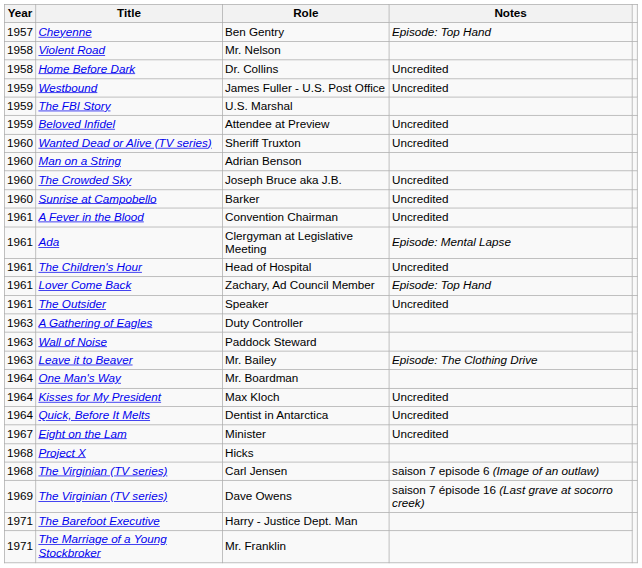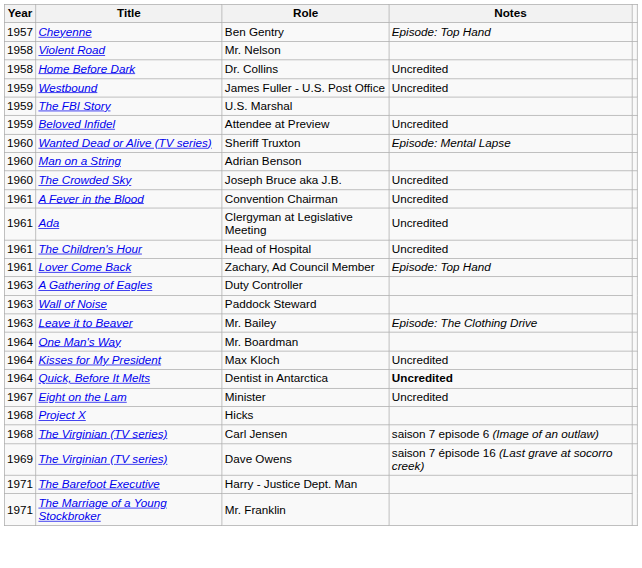 <table class="wikitable">
 <tr>
 <th>Year</th>
 <th>Title</th>
 <th>Role</th>
 <th>Notes</th>
 </tr>
 <tr>
 <td>1957</td>
 <td><em><a href='#'>Cheyenne</a></em></td>
 <td>Ben Gentry</td>
 <td><em>Episode: Top Hand</em></td>
 <td></td>
 </tr>
 <tr>
 <td>1958</td>
 <td><em><a href='#'>Violent Road</a></em></td>
 <td>Mr. Nelson</td>
 <td></td>
 </tr>
 <tr>
 <td>1958</td>
 <td><em><a href='#'>Home Before Dark</a></em></td>
 <td>Dr. Collins</td>
 <td>Uncredited</td>
 <td></td>
 </tr>
 <tr>
 <td>1959</td>
 <td><em><a href='#'>Westbound</a></em></td>
 <td>James Fuller - U.S. Post Office</td>
 <td>Uncredited</td>
 <td></td>
 </tr>
 <tr>
 <td>1959</td>
 <td><em><a href='#'>The FBI Story</a></em></td>
 <td>U.S. Marshal</td>
 <td></td>
 </tr>
 <tr>
 <td>1959</td>
 <td><em><a href='#'>Beloved Infidel</a></em></td>
 <td>Attendee at Preview</td>
 <td>Uncredited</td>
 <td></td>
 </tr>
 <tr>
 <td>1960</td>
 <td><em><a href='#'>Wanted Dead or Alive (TV series) </a></em></td>
 <td>Sheriff Truxton</td>
-<td>Uncredited</td>
+<td><em>Episode: Mental Lapse</em></td>
 <td></td>
 </tr>
 <tr>
 <td>1960</td>
 <td><em><a href='#'>Man on a String</a></em></td>
 <td>Adrian Benson</td>
 <td></td>
 </tr>
 <tr>
 <td>1960</td>
 <td><em><a href='#'>The Crowded Sky</a></em></td>
 <td>Joseph Bruce aka J.B.</td>
 <td>Uncredited</td>
 <td></td>
 </tr>
 <tr>
-<td>1960</td>
-<td><em><a href='#'>Sunrise at Campobello</a></em></td>
-<td>Barker</td>
-<td>Uncredited</td>
-<td></td>
-</tr>
-<tr>
 <td>1961</td>
 <td><em><a href='#'>A Fever in the Blood</a></em></td>
 <td>Convention Chairman</td>
 <td>Uncredited</td>
 <td></td>
 </tr>
 <tr>
 <td>1961</td>
 <td><em><a href='#'>Ada</a></em></td>
 <td>Clergyman at Legislative Meeting</td>
-<td><em>Episode: Mental Lapse</em></td>
+<td>Uncredited</td>
 <td></td>
 </tr>
 <tr>
 <td>1961</td>
 <td><em><a href='#'>The Children's Hour</a></em></td>
 <td>Head of Hospital</td>
 <td>Uncredited</td>
 <td></td>
 </tr>
 <tr>
 <td>1961</td>
 <td><em><a href='#'>Lover Come Back</a></em></td>
 <td>Zachary, Ad Council Member</td>
 <td><em>Episode: Top Hand</em></td>
-<td></td>
-</tr>
-<tr>
-<td>1961</td>
-<td><em><a href='#'>The Outsider</a></em></td>
-<td>Speaker</td>
-<td>Uncredited</td>
 <td></td>
 </tr>
 <tr>
 <td>1963</td>
 <td><em><a href='#'>A Gathering of Eagles</a></em></td>
 <td>Duty Controller</td>
 <td></td>
 </tr>
 <tr>
 <td>1963</td>
 <td><em><a href='#'>Wall of Noise</a></em></td>
 <td>Paddock Steward</td>
 <td></td>
 </tr>
 <tr>
 <td>1963</td>
 <td><em><a href='#'>Leave it to Beaver</a></em></td>
 <td>Mr. Bailey</td>
 <td><em>Episode: The Clothing Drive</em></td>
 <td></td>
 </tr>
 <tr>
 <td>1964</td>
 <td><em><a href='#'>One Man's Way</a></em></td>
 <td>Mr. Boardman</td>
 <td></td>
 </tr>
 <tr>
 <td>1964</td>
 <td><em><a href='#'>Kisses for My President</a></em></td>
 <td>Max Kloch</td>
 <td>Uncredited</td>
 <td></td>
 </tr>
 <tr>
 <td>1964</td>
 <td><em><a href='#'>Quick, Before It Melts</a></em></td>
 <td>Dentist in Antarctica</td>
-<td>Uncredited</td>
+<td><strong>Uncredited</strong></td>
 <td></td>
 </tr>
 <tr>
 <td>1967</td>
 <td><em><a href='#'>Eight on the Lam</a></em></td>
 <td>Minister</td>
 <td>Uncredited</td>
 <td></td>
 </tr>
 <tr>
 <td>1968</td>
 <td><em><a href='#'>Project X</a></em></td>
 <td>Hicks</td>
 <td></td>
 </tr>
 <tr>
 <td>1968</td>
 <td><em><a href='#'>The Virginian (TV series)</a></em></td>
 <td>Carl Jensen</td>
 <td>saison 7 episode 6 <em>(Image of an outlaw)</em></td>
 <td></td>
 </tr>
 <tr>
 <td>1969</td>
 <td><em><a href='#'>The Virginian (TV series)</a></em></td>
 <td>Dave Owens</td>
 <td>saison 7 épisode 16 <em>(Last grave at socorro creek)</em></td>
 <td></td>
 </tr>
 <tr>
 <td>1971</td>
 <td><em><a href='#'>The Barefoot Executive</a></em></td>
 <td>Harry - Justice Dept. Man</td>
 <td></td>
 </tr>
 <tr>
 <td>1971</td>
 <td><em><a href='#'>The Marriage of a Young Stockbroker</a></em></td>
 <td>Mr. Franklin</td>
 <td></td>
 </tr>
 </table>
